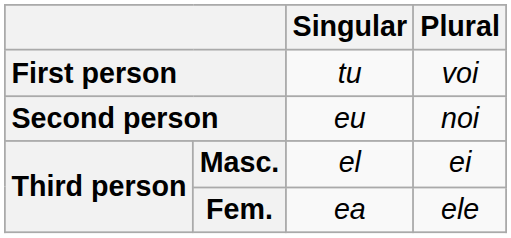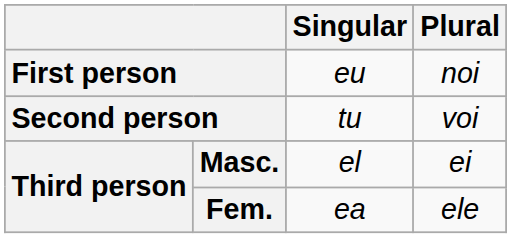 <table class="wikitable" style="text-align: center;">
 <tr>
 <th colspan="2"></th>
 <th>Singular</th>
 <th>Plural</th>
 </tr>
 <tr>
 <th colspan="2" style="text-align: left;">First person</th>
-<td><em>tu</em></td>
-<td><em>voi</em></td>
+<td><em>eu</em></td>
+<td><em>noi</em></td>
 </tr>
 <tr>
 <th colspan="2" style="text-align: left;">Second person</th>
-<td><em>eu</em></td>
-<td><em>noi</em></td>
+<td><em>tu</em></td>
+<td><em>voi</em></td>
 </tr>
 <tr>
 <th rowspan="2" style="text-align: left;">Third person</th>
 <th>Masc.</th>
 <td><em>el</em></td>
 <td><em>ei</em></td>
 </tr>
 <tr>
 <th>Fem.</th>
 <td><em>ea</em></td>
 <td><em>ele</em></td>
 </tr>
 </table>
